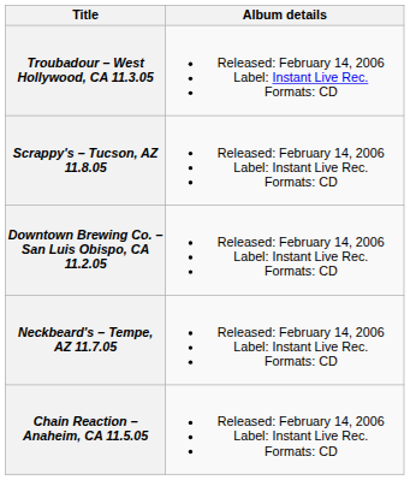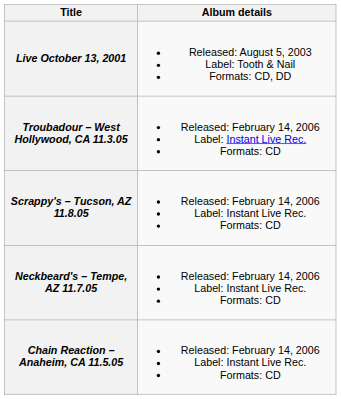 <table class="wikitable plainrowheaders" style="text-align:center;">
 <tr>
 <th scope="col" style="width:12em;">Title</th>
 <th scope="col" style="width:18em;">Album details</th>
+</tr>
+<tr>
+<th scope="row"><em>Live October 13, 2001</em></th>
+<td><br><ul><li>Released: August 5, 2003 </li><li>Label: Tooth & Nail</li><li>Formats: CD, DD</li></ul></td>
 </tr>
 <tr>
 <th scope="row"><em>Troubadour – West Hollywood, CA 11.3.05</em></th>
 <td><br><ul><li>Released: February 14, 2006 </li><li>Label: <a href='#'>Instant Live Rec.</a></li><li>Formats: CD</li></ul></td>
 </tr>
 <tr>
 <th scope="row"><em>Scrappy's – Tucson, AZ 11.8.05</em></th>
-<td><br><ul><li>Released: February 14, 2006 </li><li>Label: Instant Live Rec.</li><li>Formats: CD</li></ul></td>
-</tr>
-<tr>
-<th scope="row"><em>Downtown Brewing Co. – San Luis Obispo, CA 11.2.05</em></th>
 <td><br><ul><li>Released: February 14, 2006 </li><li>Label: Instant Live Rec.</li><li>Formats: CD</li></ul></td>
 </tr>
 <tr>
 <th scope="row"><em>Neckbeard's – Tempe, AZ 11.7.05</em></th>
 <td><br><ul><li>Released: February 14, 2006 </li><li>Label: Instant Live Rec.</li><li>Formats: CD</li></ul></td>
 </tr>
 <tr>
 <th scope="row"><em>Chain Reaction – Anaheim, CA 11.5.05</em></th>
 <td><br><ul><li>Released: February 14, 2006 </li><li>Label: Instant Live Rec.</li><li>Formats: CD</li></ul></td>
 </tr>
 </table>
